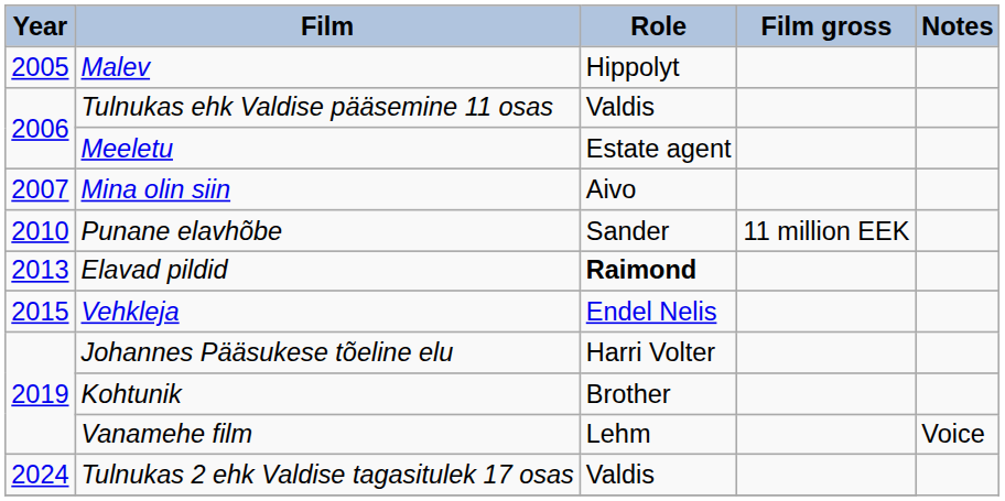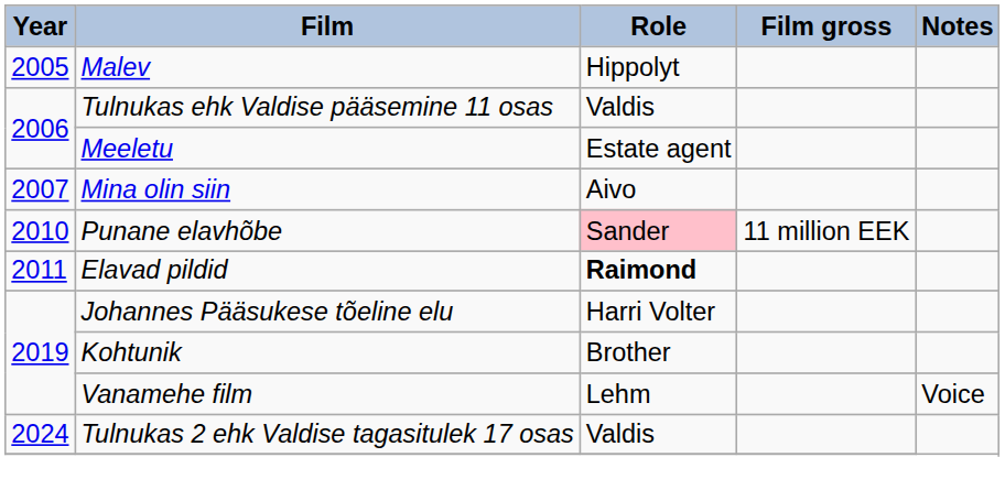 <table class="wikitable" style="font-size:90%;">
 <tr>
 <th style="background:#B0C4DE;">Year</th>
 <th style="background:#B0C4DE;">Film</th>
 <th style="background:#B0C4DE;">Role</th>
 <th style="background:#B0C4DE;">Film gross</th>
 <th style="background:#B0C4DE;">Notes</th>
 </tr>
 <tr>
 <td><a href='#'>2005</a></td>
 <td><em><a href='#'>Malev</a></em></td>
 <td>Hippolyt</td>
 <td></td>
 <td></td>
 </tr>
 <tr>
 <td rowspan="2"><a href='#'>2006</a></td>
 <td><em>Tulnukas ehk Valdise pääsemine 11 osas</em></td>
 <td>Valdis</td>
 <td></td>
 <td></td>
 </tr>
 <tr>
 <td><em><a href='#'>Meeletu</a></em></td>
 <td>Estate agent</td>
 <td></td>
 <td></td>
 </tr>
 <tr>
 <td><a href='#'>2007</a></td>
 <td><em><a href='#'>Mina olin siin</a></em></td>
 <td>Aivo</td>
 <td></td>
 <td></td>
 </tr>
 <tr>
 <td><a href='#'>2010</a></td>
 <td><em>Punane elavhõbe</em></td>
-<td>Sander</td>
+<td style="background: pink;">Sander</td>
 <td>11 million EEK</td>
 <td></td>
 </tr>
 <tr>
-<td><a href='#'>2013</a></td>
+<td><a href='#'>2011</a></td>
 <td><em>Elavad pildid</em></td>
 <td><strong>Raimond</strong></td>
-<td></td>
-<td></td>
-</tr>
-<tr>
-<td><a href='#'>2015</a></td>
-<td><em><a href='#'>Vehkleja</a></em></td>
-<td><a href='#'>Endel Nelis</a></td>
 <td></td>
 <td></td>
 </tr>
 <tr>
 <td rowspan="3"><a href='#'>2019</a></td>
 <td><em>Johannes Pääsukese tõeline elu</em></td>
 <td>Harri Volter</td>
 <td></td>
 <td></td>
 </tr>
 <tr>
 <td><em>Kohtunik</em></td>
 <td>Brother</td>
 <td></td>
 <td></td>
 </tr>
 <tr>
 <td><em>Vanamehe film</em></td>
 <td>Lehm</td>
 <td></td>
 <td>Voice</td>
 </tr>
 <tr>
 <td rowspan="1"><a href='#'>2024</a></td>
 <td><em>Tulnukas 2 ehk Valdise tagasitulek 17 osas</em></td>
 <td>Valdis</td>
 <td></td>
 </tr>
 <tr>
 </tr>
 </table>
